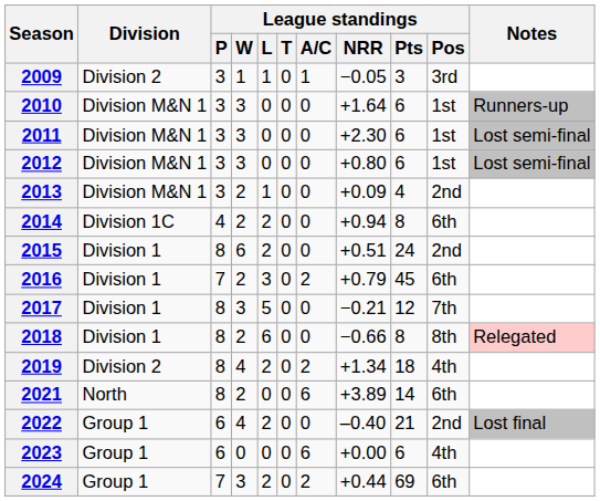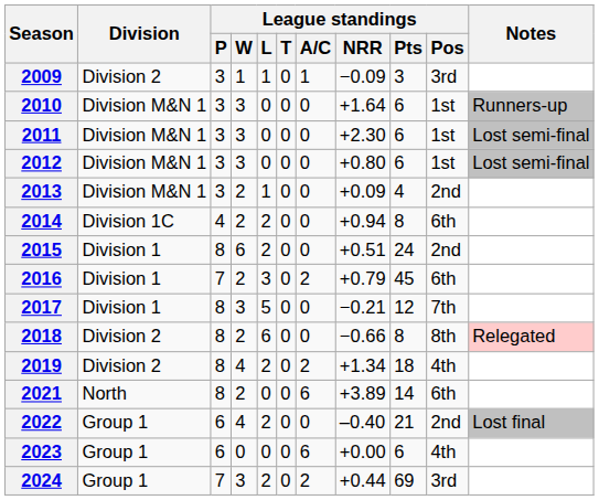 <table class="wikitable sortable">
 <tr>
 <th scope="col" rowspan="2">Season</th>
 <th scope="col" rowspan="2">Division</th>
 <th scope="col" colspan="8">League standings</th>
 <th scope="col" rowspan="2">Notes</th>
 </tr>
 <tr>
 <th scope="col">P</th>
 <th scope="col">W</th>
 <th scope="col">L</th>
 <th scope="col">T</th>
 <th scope="col">A/C</th>
 <th scope="col">NRR</th>
 <th scope="col">Pts</th>
 <th scope="col">Pos</th>
 </tr>
 <tr>
 <th scope="row"><a href='#'>2009</a></th>
 <td>Division 2</td>
 <td>3</td>
 <td>1</td>
 <td>1</td>
 <td>0</td>
 <td>1</td>
-<td>−0.05</td>
+<td>−0.09</td>
 <td>3</td>
 <td>3rd</td>
 <td style="background: white;"></td>
 </tr>
 <tr>
 <th scope="row"><a href='#'>2010</a></th>
 <td>Division M&N 1</td>
 <td>3</td>
 <td>3</td>
 <td>0</td>
 <td>0</td>
 <td>0</td>
 <td>+1.64</td>
 <td>6</td>
 <td>1st</td>
 <td style="background: silver;">Runners-up</td>
 </tr>
 <tr>
 <th scope="row"><a href='#'>2011</a></th>
 <td>Division M&N 1</td>
 <td>3</td>
 <td>3</td>
 <td>0</td>
 <td>0</td>
 <td>0</td>
 <td>+2.30</td>
 <td>6</td>
 <td>1st</td>
 <td style="background: silver;">Lost semi-final</td>
 </tr>
 <tr>
 <th scope="row"><a href='#'>2012</a></th>
 <td>Division M&N 1</td>
 <td>3</td>
 <td>3</td>
 <td>0</td>
 <td>0</td>
 <td>0</td>
 <td>+0.80</td>
 <td>6</td>
 <td>1st</td>
 <td style="background: silver;">Lost semi-final</td>
 </tr>
 <tr>
 <th scope="row"><a href='#'>2013</a></th>
 <td>Division M&N 1</td>
 <td>3</td>
 <td>2</td>
 <td>1</td>
 <td>0</td>
 <td>0</td>
 <td>+0.09</td>
 <td>4</td>
 <td>2nd</td>
 <td style="background: white;"></td>
 </tr>
 <tr>
 <th scope="row"><a href='#'>2014</a></th>
 <td>Division 1C</td>
 <td>4</td>
 <td>2</td>
 <td>2</td>
 <td>0</td>
 <td>0</td>
 <td>+0.94</td>
 <td>8</td>
 <td>6th</td>
 <td style="background: white;"></td>
 </tr>
 <tr>
 <th scope="row"><a href='#'>2015</a></th>
 <td>Division 1</td>
 <td>8</td>
 <td>6</td>
 <td>2</td>
 <td>0</td>
 <td>0</td>
 <td>+0.51</td>
 <td>24</td>
 <td>2nd</td>
 <td style="background: white;"></td>
 </tr>
 <tr>
 <th scope="row"><a href='#'>2016</a></th>
 <td>Division 1</td>
 <td>7</td>
 <td>2</td>
 <td>3</td>
 <td>0</td>
 <td>2</td>
 <td>+0.79</td>
 <td>45</td>
 <td>6th</td>
 <td style="background: white;"></td>
 </tr>
 <tr>
 <th scope="row"><a href='#'>2017</a></th>
 <td>Division 1</td>
 <td>8</td>
 <td>3</td>
 <td>5</td>
 <td>0</td>
 <td>0</td>
 <td>−0.21</td>
 <td>12</td>
 <td>7th</td>
 <td style="background: white;"></td>
 </tr>
 <tr>
 <th scope="row"><a href='#'>2018</a></th>
-<td>Division 1</td>
+<td>Division 2</td>
 <td>8</td>
 <td>2</td>
 <td>6</td>
 <td>0</td>
 <td>0</td>
 <td>−0.66</td>
 <td>8</td>
 <td>8th</td>
 <td style="background: #ffcccc;">Relegated</td>
 </tr>
 <tr>
 <th scope="row"><a href='#'>2019</a></th>
 <td>Division 2</td>
 <td>8</td>
 <td>4</td>
 <td>2</td>
 <td>0</td>
 <td>2</td>
 <td>+1.34</td>
 <td>18</td>
 <td>4th</td>
 <td style="background: white;"></td>
 </tr>
 <tr>
 <th scope="row"><a href='#'>2021</a></th>
 <td>North</td>
 <td>8</td>
 <td>2</td>
 <td>0</td>
 <td>0</td>
 <td>6</td>
 <td>+3.89</td>
 <td>14</td>
 <td>6th</td>
 <td style="background: white;"></td>
 </tr>
 <tr>
 <th scope="row"><a href='#'>2022</a></th>
 <td>Group 1</td>
 <td>6</td>
 <td>4</td>
 <td>2</td>
 <td>0</td>
 <td>0</td>
 <td>–0.40</td>
 <td>21</td>
 <td>2nd</td>
 <td style="background: silver;">Lost final</td>
 </tr>
 <tr>
 <th scope="row"><a href='#'>2023</a></th>
 <td>Group 1</td>
 <td>6</td>
 <td>0</td>
 <td>0</td>
 <td>0</td>
 <td>6</td>
 <td>+0.00</td>
 <td>6</td>
 <td>4th</td>
 <td style="background: white;"></td>
 </tr>
 <tr>
 <th scope="row"><a href='#'>2024</a></th>
 <td>Group 1</td>
 <td>7</td>
 <td>3</td>
 <td>2</td>
 <td>0</td>
 <td>2</td>
 <td>+0.44</td>
 <td>69</td>
-<td>6th</td>
+<td>3rd</td>
 <td style="background: white;"></td>
 </tr>
 </table>
